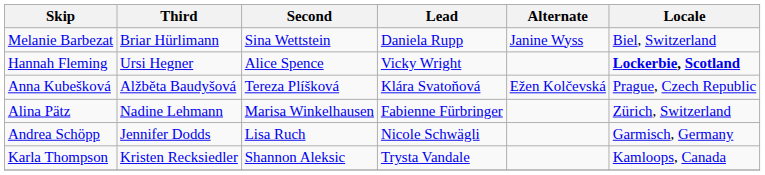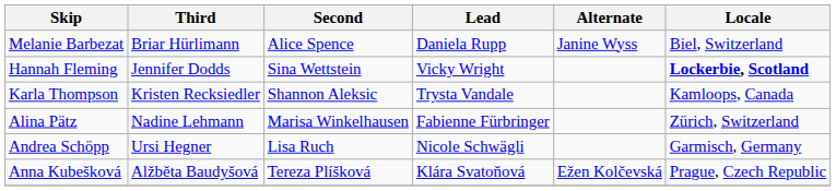 <table class=wikitable>
 <tr>
 <th>Skip</th>
 <th>Third</th>
 <th>Second</th>
 <th>Lead</th>
 <th>Alternate</th>
 <th>Locale</th>
 </tr>
 <tr>
 <td><a href='#'>Melanie Barbezat</a></td>
 <td><a href='#'>Briar Hürlimann</a></td>
-<td><a href='#'>Sina Wettstein</a></td>
+<td><a href='#'>Alice Spence</a></td>
 <td><a href='#'>Daniela Rupp</a></td>
 <td><a href='#'>Janine Wyss</a></td>
 <td> <a href='#'>Biel</a>, <a href='#'>Switzerland</a></td>
 </tr>
 <tr>
 <td><a href='#'>Hannah Fleming</a></td>
-<td><a href='#'>Ursi Hegner</a></td>
-<td><a href='#'>Alice Spence</a></td>
+<td><a href='#'>Jennifer Dodds</a></td>
+<td><a href='#'>Sina Wettstein</a></td>
 <td><a href='#'>Vicky Wright</a></td>
 <td></td>
 <td><strong> <a href='#'>Lockerbie</a>, <a href='#'>Scotland</a></strong></td>
 </tr>
 <tr>
-<td><a href='#'>Anna Kubešková</a></td>
-<td><a href='#'>Alžběta Baudyšová</a></td>
-<td><a href='#'>Tereza Plíšková</a></td>
-<td><a href='#'>Klára Svatoňová</a></td>
-<td><a href='#'>Ežen Kolčevská</a></td>
-<td> <a href='#'>Prague</a>, <a href='#'>Czech Republic</a></td>
+<td><a href='#'>Karla Thompson</a></td>
+<td><a href='#'>Kristen Recksiedler</a></td>
+<td><a href='#'>Shannon Aleksic</a></td>
+<td><a href='#'>Trysta Vandale</a></td>
+<td></td>
+<td> <a href='#'>Kamloops</a>, <a href='#'>Canada</a></td>
 </tr>
 <tr>
 <td><a href='#'>Alina Pätz</a></td>
 <td><a href='#'>Nadine Lehmann</a></td>
 <td><a href='#'>Marisa Winkelhausen</a></td>
 <td><a href='#'>Fabienne Fürbringer</a></td>
 <td></td>
 <td> <a href='#'>Zürich</a>, <a href='#'>Switzerland</a></td>
 </tr>
 <tr>
 <td><a href='#'>Andrea Schöpp</a></td>
-<td><a href='#'>Jennifer Dodds</a></td>
+<td><a href='#'>Ursi Hegner</a></td>
 <td><a href='#'>Lisa Ruch</a></td>
 <td><a href='#'>Nicole Schwägli</a></td>
 <td></td>
 <td> <a href='#'>Garmisch</a>, <a href='#'>Germany</a></td>
 </tr>
 <tr>
-<td><a href='#'>Karla Thompson</a></td>
-<td><a href='#'>Kristen Recksiedler</a></td>
-<td><a href='#'>Shannon Aleksic</a></td>
-<td><a href='#'>Trysta Vandale</a></td>
-<td></td>
-<td> <a href='#'>Kamloops</a>, <a href='#'>Canada</a></td>
+<td><a href='#'>Anna Kubešková</a></td>
+<td><a href='#'>Alžběta Baudyšová</a></td>
+<td><a href='#'>Tereza Plíšková</a></td>
+<td><a href='#'>Klára Svatoňová</a></td>
+<td><a href='#'>Ežen Kolčevská</a></td>
+<td> <a href='#'>Prague</a>, <a href='#'>Czech Republic</a></td>
 </tr>
 <tr>
 </tr>
 </table>
